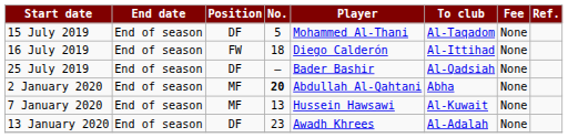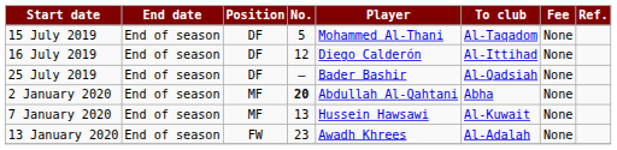 <table class="wikitable sortable">
 <tr>
 <th style="background:maroon; color:white;"><strong>Start date</strong></th>
 <th style="background:maroon; color:white;"><strong>End date</strong></th>
 <th style="background:maroon; color:white;"><strong>Position</strong></th>
 <th style="background:maroon; color:white;"><strong>No.</strong></th>
 <th style="background:maroon; color:white;"><strong>Player</strong></th>
 <th style="background:maroon; color:white;"><strong>To club</strong></th>
 <th style="background:maroon; color:white;"><strong>Fee</strong></th>
 <th style="background:maroon; color:white;"><strong>Ref.</strong></th>
 </tr>
 <tr>
 <td>15 July 2019</td>
 <td>End of season</td>
 <td style="text-align:center;">DF</td>
 <td style="text-align:center;">5</td>
 <td style="text-align:left;"> <a href='#'>Mohammed Al-Thani</a></td>
 <td style="text-align:left;"> <a href='#'>Al-Taqadom</a></td>
 <td>None</td>
 <td></td>
 </tr>
 <tr>
 <td>16 July 2019</td>
 <td>End of season</td>
-<td style="text-align:center;">FW</td>
-<td style="text-align:center;">18</td>
+<td style="text-align:center;">DF</td>
+<td style="text-align:center;">12</td>
 <td style="text-align:left;"> <a href='#'>Diego Calderón</a></td>
 <td style="text-align:left;"> <a href='#'>Al-Ittihad</a></td>
 <td>None</td>
 <td></td>
 </tr>
 <tr>
 <td>25 July 2019</td>
 <td>End of season</td>
 <td style="text-align:center;">DF</td>
 <td style="text-align:center;">–</td>
 <td style="text-align:left;"> <a href='#'>Bader Bashir</a></td>
 <td style="text-align:left;"> <a href='#'>Al-Qadsiah</a></td>
 <td>None</td>
 <td></td>
 </tr>
 <tr>
 <td>2 January 2020</td>
 <td>End of season</td>
 <td style="text-align:center;">MF</td>
 <td style="text-align:center;"><strong>20</strong></td>
 <td style="text-align:left;"> <a href='#'>Abdullah Al-Qahtani</a></td>
 <td style="text-align:left;"> <a href='#'>Abha</a></td>
 <td>None</td>
 <td></td>
 </tr>
 <tr>
 <td>7 January 2020</td>
 <td>End of season</td>
 <td style="text-align:center;">MF</td>
 <td style="text-align:center;">13</td>
 <td style="text-align:left;"> <a href='#'>Hussein Hawsawi</a></td>
 <td style="text-align:left;"> <a href='#'>Al-Kuwait</a></td>
 <td>None</td>
 <td></td>
 </tr>
 <tr>
 <td>13 January 2020</td>
 <td>End of season</td>
-<td style="text-align:center;">DF</td>
+<td style="text-align:center;">FW</td>
 <td style="text-align:center;">23</td>
 <td style="text-align:left;"> <a href='#'>Awadh Khrees</a></td>
 <td style="text-align:left;"> <a href='#'>Al-Adalah</a></td>
 <td>None</td>
 <td></td>
 </tr>
 <tr>
 </tr>
 </table>
